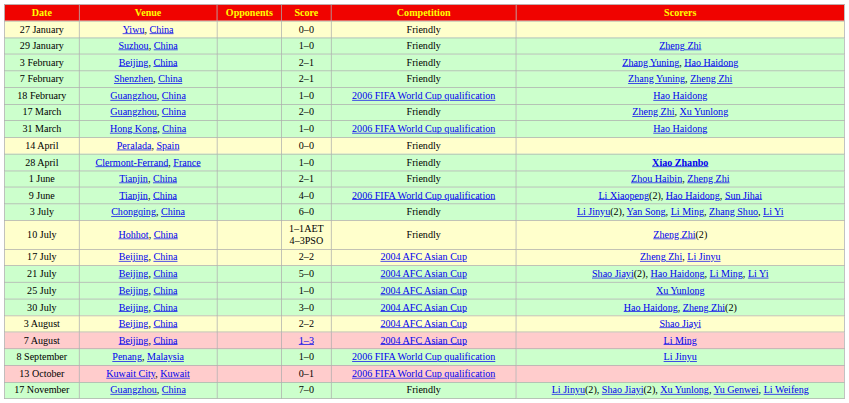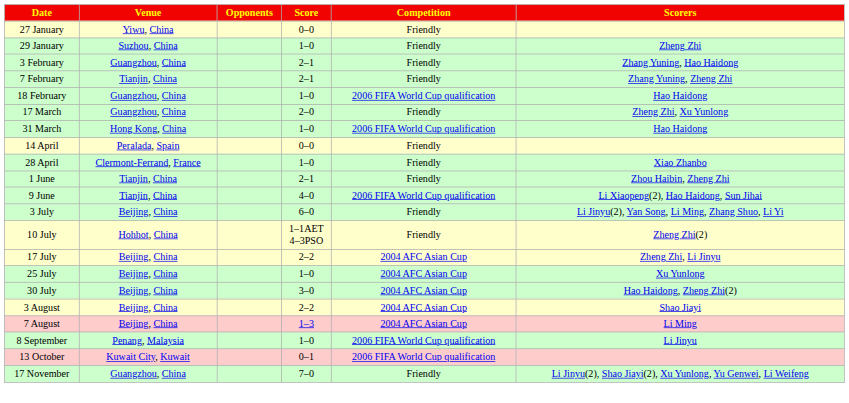 <table width=95% class="wikitable" style="text-align: center; font-size: 90%">
 <tr bgcolor=#F00300 style="color:yellow">
 <td><strong>Date</strong></td>
 <td><strong>Venue</strong></td>
 <td><strong>Opponents</strong></td>
 <td><strong>Score</strong></td>
 <td><strong>Competition</strong></td>
 <td><strong>Scorers</strong></td>
 </tr>
 <tr bgcolor=#FFFFCC>
 <td>27 January</td>
 <td><a href='#'>Yiwu</a>, <a href='#'>China</a></td>
 <td></td>
 <td>0–0</td>
 <td>Friendly</td>
 <td></td>
 </tr>
 <tr bgcolor=#CCFFCC>
 <td>29 January</td>
 <td><a href='#'>Suzhou</a>, <a href='#'>China</a></td>
 <td></td>
 <td>1–0</td>
 <td>Friendly</td>
 <td><a href='#'>Zheng Zhi</a></td>
 </tr>
 <tr bgcolor=#CCFFCC>
 <td>3 February</td>
-<td><a href='#'>Beijing</a>, <a href='#'>China</a></td>
+<td><a href='#'>Guangzhou</a>, <a href='#'>China</a></td>
 <td></td>
 <td>2–1</td>
 <td>Friendly</td>
 <td><a href='#'>Zhang Yuning</a>, <a href='#'>Hao Haidong</a></td>
 </tr>
 <tr bgcolor=#CCFFCC>
 <td>7 February</td>
-<td><a href='#'>Shenzhen</a>, <a href='#'>China</a></td>
+<td><a href='#'>Tianjin</a>, <a href='#'>China</a></td>
 <td></td>
 <td>2–1</td>
 <td>Friendly</td>
 <td><a href='#'>Zhang Yuning</a>, <a href='#'>Zheng Zhi</a></td>
 </tr>
 <tr bgcolor=#CCFFCC>
 <td>18 February</td>
 <td><a href='#'>Guangzhou</a>, <a href='#'>China</a></td>
 <td></td>
 <td>1–0</td>
 <td><a href='#'>2006 FIFA World Cup qualification</a></td>
 <td><a href='#'>Hao Haidong</a></td>
 </tr>
 <tr bgcolor=#CCFFCC>
 <td>17 March</td>
 <td><a href='#'>Guangzhou</a>, <a href='#'>China</a></td>
 <td></td>
 <td>2–0</td>
 <td>Friendly</td>
 <td><a href='#'>Zheng Zhi</a>, <a href='#'>Xu Yunlong</a></td>
 </tr>
 <tr bgcolor=#CCFFCC>
 <td>31 March</td>
 <td><a href='#'>Hong Kong</a>, <a href='#'>China</a></td>
 <td></td>
 <td>1–0</td>
 <td><a href='#'>2006 FIFA World Cup qualification</a></td>
 <td><a href='#'>Hao Haidong</a></td>
 </tr>
 <tr bgcolor=#FFFFCC>
 <td>14 April</td>
 <td><a href='#'>Peralada</a>, <a href='#'>Spain</a></td>
 <td></td>
 <td>0–0</td>
 <td>Friendly</td>
 <td></td>
 </tr>
 <tr bgcolor=#CCFFCC>
 <td>28 April</td>
 <td><a href='#'>Clermont-Ferrand</a>, <a href='#'>France</a></td>
 <td></td>
 <td>1–0</td>
 <td>Friendly</td>
-<td><strong><a href='#'>Xiao Zhanbo</a></strong></td>
+<td><a href='#'>Xiao Zhanbo</a></td>
 </tr>
 <tr bgcolor=#CCFFCC>
 <td>1 June</td>
 <td><a href='#'>Tianjin</a>, <a href='#'>China</a></td>
 <td></td>
 <td>2–1</td>
 <td>Friendly</td>
 <td><a href='#'>Zhou Haibin</a>, <a href='#'>Zheng Zhi</a></td>
 </tr>
 <tr bgcolor=#CCFFCC>
 <td>9 June</td>
 <td><a href='#'>Tianjin</a>, <a href='#'>China</a></td>
 <td></td>
 <td>4–0</td>
 <td><a href='#'>2006 FIFA World Cup qualification</a></td>
 <td><a href='#'>Li Xiaopeng</a>(2), <a href='#'>Hao Haidong</a>, <a href='#'>Sun Jihai</a></td>
 </tr>
 <tr bgcolor=#CCFFCC>
 <td>3 July</td>
-<td><a href='#'>Chongqing</a>, <a href='#'>China</a></td>
+<td><a href='#'>Beijing</a>, <a href='#'>China</a></td>
 <td></td>
 <td>6–0</td>
 <td>Friendly</td>
 <td><a href='#'>Li Jinyu</a>(2), <a href='#'>Yan Song</a>, <a href='#'>Li Ming</a>, <a href='#'>Zhang Shuo</a>, <a href='#'>Li Yi</a></td>
 </tr>
 <tr bgcolor=#FFFFCC>
 <td>10 July</td>
 <td><a href='#'>Hohhot</a>, <a href='#'>China</a></td>
 <td></td>
 <td>1–1AET<br>4–3PSO</td>
 <td>Friendly</td>
 <td><a href='#'>Zheng Zhi</a>(2)</td>
 </tr>
 <tr bgcolor=#FFFFCC>
 <td>17 July</td>
 <td><a href='#'>Beijing</a>, <a href='#'>China</a></td>
 <td></td>
 <td>2–2</td>
 <td><a href='#'>2004 AFC Asian Cup</a></td>
 <td><a href='#'>Zheng Zhi</a>, <a href='#'>Li Jinyu</a></td>
-</tr>
-<tr bgcolor=#CCFFCC>
-<td>21 July</td>
-<td><a href='#'>Beijing</a>, <a href='#'>China</a></td>
-<td></td>
-<td>5–0</td>
-<td><a href='#'>2004 AFC Asian Cup</a></td>
-<td><a href='#'>Shao Jiayi</a>(2), <a href='#'>Hao Haidong</a>, <a href='#'>Li Ming</a>, <a href='#'>Li Yi</a></td>
 </tr>
 <tr bgcolor=#CCFFCC>
 <td>25 July</td>
 <td><a href='#'>Beijing</a>, <a href='#'>China</a></td>
 <td></td>
 <td>1–0</td>
 <td><a href='#'>2004 AFC Asian Cup</a></td>
 <td><a href='#'>Xu Yunlong</a></td>
 </tr>
 <tr bgcolor=#CCFFCC>
 <td>30 July</td>
 <td><a href='#'>Beijing</a>, <a href='#'>China</a></td>
 <td></td>
 <td>3–0</td>
 <td><a href='#'>2004 AFC Asian Cup</a></td>
 <td><a href='#'>Hao Haidong</a>, <a href='#'>Zheng Zhi</a>(2)</td>
 </tr>
 <tr bgcolor=#FFFFCC>
 <td>3 August</td>
 <td><a href='#'>Beijing</a>, <a href='#'>China</a></td>
 <td></td>
 <td>2–2</td>
 <td><a href='#'>2004 AFC Asian Cup</a></td>
 <td><a href='#'>Shao Jiayi</a></td>
 </tr>
 <tr bgcolor=#FFCCCC>
 <td>7 August</td>
 <td><a href='#'>Beijing</a>, <a href='#'>China</a></td>
 <td></td>
 <td><a href='#'>1–3</a></td>
 <td><a href='#'>2004 AFC Asian Cup</a></td>
 <td><a href='#'>Li Ming</a></td>
 </tr>
 <tr bgcolor=#CCFFCC>
 <td>8 September</td>
 <td><a href='#'>Penang</a>, <a href='#'>Malaysia</a></td>
 <td></td>
 <td>1–0</td>
 <td><a href='#'>2006 FIFA World Cup qualification</a></td>
 <td><a href='#'>Li Jinyu</a></td>
 </tr>
 <tr bgcolor=#FFCCCC>
 <td>13 October</td>
 <td><a href='#'>Kuwait City</a>, <a href='#'>Kuwait</a></td>
 <td></td>
 <td>0–1</td>
 <td><a href='#'>2006 FIFA World Cup qualification</a></td>
 <td></td>
 </tr>
 <tr bgcolor=#CCFFCC>
 <td>17 November</td>
 <td><a href='#'>Guangzhou</a>, <a href='#'>China</a></td>
 <td></td>
 <td>7–0</td>
 <td>Friendly</td>
 <td><a href='#'>Li Jinyu</a>(2), <a href='#'>Shao Jiayi</a>(2), <a href='#'>Xu Yunlong</a>, <a href='#'>Yu Genwei</a>, <a href='#'>Li Weifeng</a></td>
 </tr>
 </table>
